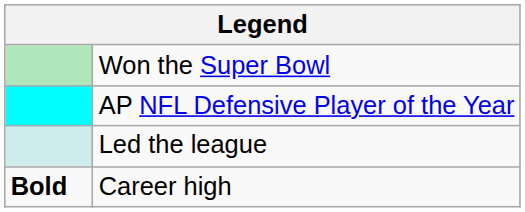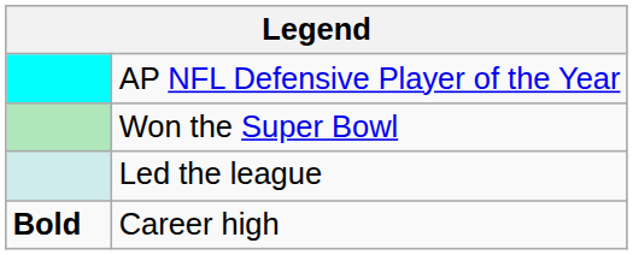 <table class="wikitable mw-collapsible">
 <tr>
 <th colspan="2">Legend</th>
 </tr>
 <tr>
+<td style="background:#00ffff; width:3em;"></td>
+<td>AP <a href='#'>NFL Defensive Player of the Year</a></td>
+</tr>
+<tr>
 <td style="background:#afe6ba; width:3em;"></td>
 <td>Won the <a href='#'>Super Bowl</a></td>
-</tr>
-<tr>
-<td style="background:#00ffff; width:3em;"></td>
-<td>AP <a href='#'>NFL Defensive Player of the Year</a></td>
 </tr>
 <tr>
 <td style="background:#cfecec; width:3em;"></td>
 <td>Led the league</td>
 </tr>
 <tr>
 <td><strong>Bold</strong></td>
 <td>Career high</td>
 </tr>
 </table>
